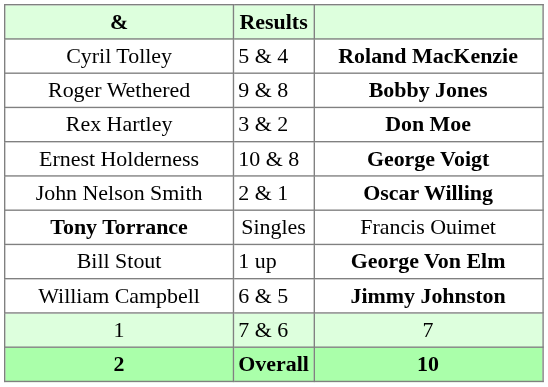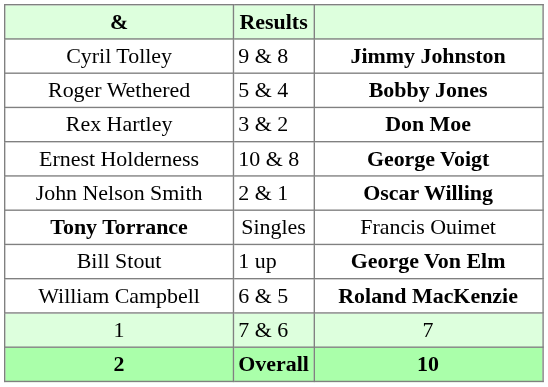 <table border="1" cellpadding="3" style="border-collapse: collapse; text-align:center;">
 <tr style="background:#ddffdd;">
 <th width=160> & </th>
 <th>Results</th>
 <th width=160></th>
 </tr>
 <tr>
 <td>Cyril Tolley</td>
-<td align=left> 5 & 4</td>
-<td><strong>Roland MacKenzie</strong></td>
+<td align=left> 9 & 8</td>
+<td><strong>Jimmy Johnston</strong></td>
 </tr>
 <tr>
 <td>Roger Wethered</td>
-<td align=left> 9 & 8</td>
+<td align=left> 5 & 4</td>
 <td><strong>Bobby Jones</strong></td>
 </tr>
 <tr>
 <td>Rex Hartley</td>
 <td align=left> 3 & 2</td>
 <td><strong>Don Moe</strong></td>
 </tr>
 <tr>
 <td>Ernest Holderness</td>
 <td align=left> 10 & 8</td>
 <td><strong>George Voigt</strong></td>
 </tr>
 <tr>
 <td>John Nelson Smith</td>
 <td align=left> 2 & 1</td>
 <td><strong>Oscar Willing</strong></td>
 </tr>
 <tr>
 <td><strong>Tony Torrance</strong></td>
 <td>Singles</td>
 <td>Francis Ouimet</td>
 </tr>
 <tr>
 <td>Bill Stout</td>
 <td align=left> 1 up</td>
 <td><strong>George Von Elm</strong></td>
 </tr>
 <tr>
 <td>William Campbell</td>
 <td align=left> 6 & 5</td>
-<td><strong>Jimmy Johnston</strong></td>
+<td><strong>Roland MacKenzie</strong></td>
 </tr>
 <tr style="background:#ddffdd;">
 <td>1</td>
 <td align=left> 7 & 6</td>
 <td>7</td>
 </tr>
 <tr style="background:#aaffaa;">
 <th>2</th>
 <th>Overall</th>
 <th>10</th>
 </tr>
 </table>
